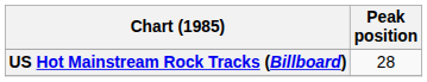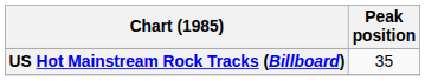 <table class="wikitable sortable plainrowheaders">
 <tr>
 <th>Chart (1985)</th>
 <th>Peak<br>position</th>
 </tr>
 <tr>
 </tr>
 <tr>
 <th scope="row">US <a href='#'>Hot Mainstream Rock Tracks</a> (<em><a href='#'>Billboard</a></em>)</th>
-<td style="text-align:center;">28</td>
+<td style="text-align:center;">35</td>
 </tr>
 <tr>
 </tr>
 </table>
